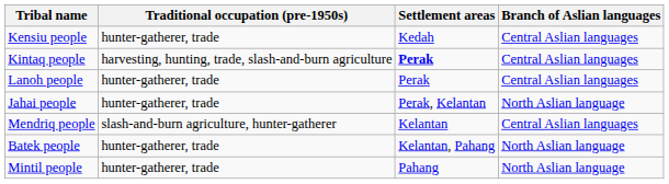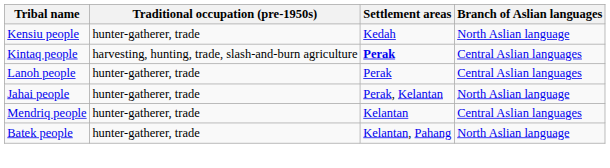 <table class="wikitable">
 <tr>
 <th>Tribal name</th>
 <th>Traditional occupation (pre-1950s)</th>
 <th>Settlement areas</th>
 <th>Branch of Aslian languages</th>
 </tr>
 <tr>
 <td><a href='#'>Kensiu people</a></td>
 <td>hunter-gatherer, trade</td>
 <td><a href='#'>Kedah</a></td>
-<td><a href='#'>Central Aslian languages</a></td>
+<td><a href='#'>North Aslian language</a></td>
 </tr>
 <tr>
 <td><a href='#'>Kintaq people</a></td>
 <td>harvesting, hunting, trade, slash-and-burn agriculture</td>
 <td><strong><a href='#'>Perak</a></strong></td>
 <td><a href='#'>Central Aslian languages</a></td>
 </tr>
 <tr>
 <td><a href='#'>Lanoh people</a></td>
 <td>hunter-gatherer, trade</td>
 <td><a href='#'>Perak</a></td>
 <td><a href='#'>Central Aslian languages</a></td>
 </tr>
 <tr>
 <td><a href='#'>Jahai people</a></td>
 <td>hunter-gatherer, trade</td>
 <td><a href='#'>Perak</a>, <a href='#'>Kelantan</a></td>
 <td><a href='#'>North Aslian language</a></td>
 </tr>
 <tr>
 <td><a href='#'>Mendriq people</a></td>
-<td>slash-and-burn agriculture, hunter-gatherer</td>
+<td>hunter-gatherer, trade</td>
 <td><a href='#'>Kelantan</a></td>
 <td><a href='#'>Central Aslian languages</a></td>
 </tr>
 <tr>
 <td><a href='#'>Batek people</a></td>
 <td>hunter-gatherer, trade</td>
 <td><a href='#'>Kelantan</a>, <a href='#'>Pahang</a></td>
 <td><a href='#'>North Aslian language</a></td>
 </tr>
-<tr>
-<td><a href='#'>Mintil people</a></td>
-<td>hunter-gatherer, trade</td>
-<td><a href='#'>Pahang</a></td>
-<td><a href='#'>North Aslian language</a></td>
-</tr>
 </table>
